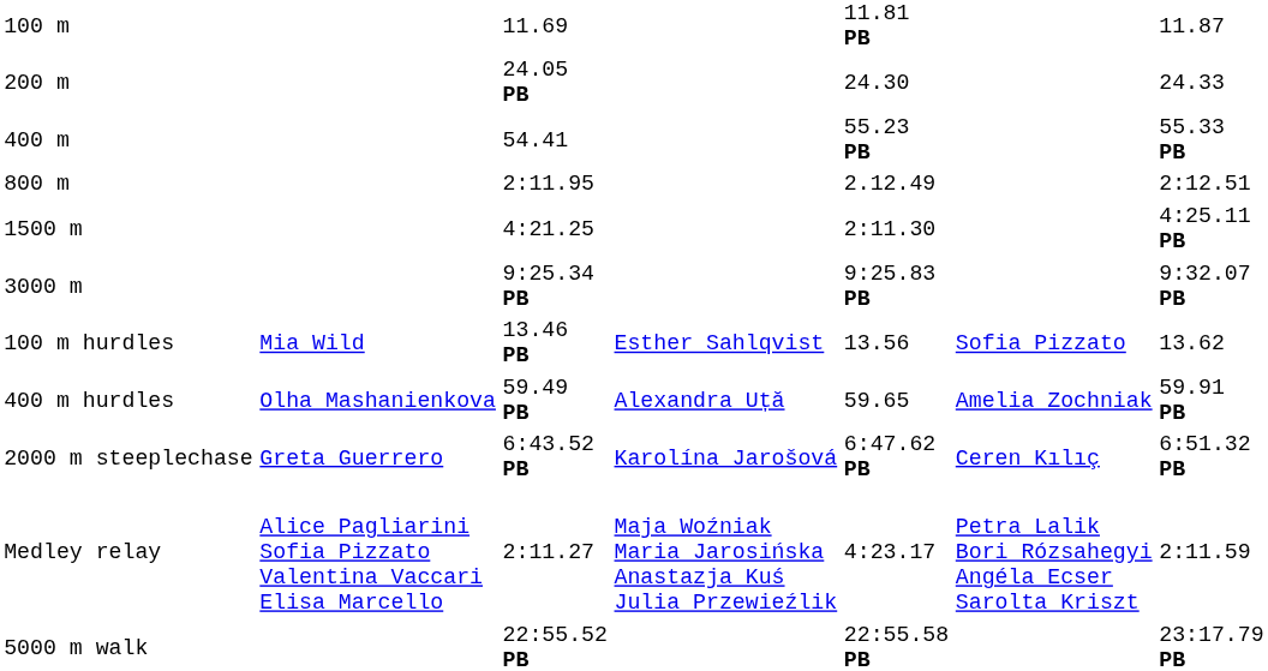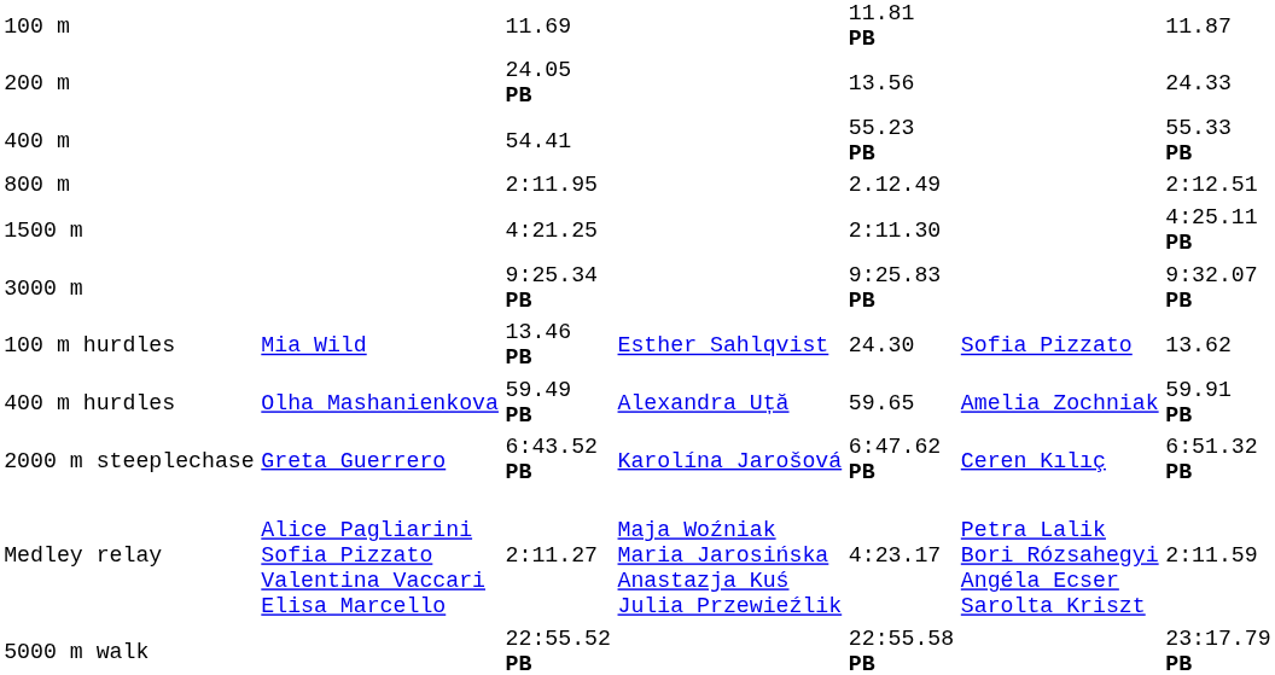 <table>
 <tr>
 <td>100 m</td>
 <td></td>
 <td>11.69</td>
 <td></td>
 <td>11.81<br><strong>PB</strong></td>
 <td></td>
 <td>11.87</td>
 </tr>
 <tr>
 <td>200 m</td>
 <td></td>
 <td>24.05<br><strong>PB</strong></td>
 <td></td>
-<td>24.30</td>
+<td>13.56</td>
 <td></td>
 <td>24.33</td>
 </tr>
 <tr>
 <td>400 m</td>
 <td></td>
 <td>54.41</td>
 <td></td>
 <td>55.23<br><strong>PB</strong></td>
 <td></td>
 <td>55.33<br><strong>PB</strong></td>
 </tr>
 <tr>
 <td>800 m</td>
 <td></td>
 <td>2:11.95</td>
 <td></td>
 <td>2.12.49</td>
 <td></td>
 <td>2:12.51</td>
 </tr>
 <tr>
 <td>1500 m</td>
 <td></td>
 <td>4:21.25</td>
 <td></td>
 <td>2:11.30</td>
 <td></td>
 <td>4:25.11<br><strong>PB</strong></td>
 </tr>
 <tr>
 <td>3000 m</td>
 <td></td>
 <td>9:25.34<br><strong>PB</strong></td>
 <td></td>
 <td>9:25.83<br><strong>PB</strong></td>
 <td></td>
 <td>9:32.07<br><strong>PB</strong></td>
 </tr>
 <tr>
 <td>100 m hurdles</td>
 <td><a href='#'>Mia Wild</a><br></td>
 <td>13.46<br><strong>PB</strong></td>
 <td><a href='#'>Esther Sahlqvist</a><br></td>
-<td>13.56</td>
+<td>24.30</td>
 <td><a href='#'>Sofia Pizzato</a><br></td>
 <td>13.62</td>
 </tr>
 <tr>
 <td>400 m hurdles</td>
 <td><a href='#'>Olha Mashanienkova</a><br></td>
 <td>59.49<br><strong>PB</strong></td>
 <td><a href='#'>Alexandra Uță</a><br></td>
 <td>59.65</td>
 <td><a href='#'>Amelia Zochniak</a><br></td>
 <td>59.91<br><strong>PB</strong></td>
 </tr>
 <tr>
 <td>2000 m steeplechase</td>
 <td><a href='#'>Greta Guerrero</a><br></td>
 <td>6:43.52<br><strong>PB</strong></td>
 <td><a href='#'>Karolína Jarošová</a><br></td>
 <td>6:47.62<br><strong>PB</strong></td>
 <td><a href='#'>Ceren Kılıç</a><br></td>
 <td>6:51.32<br><strong>PB</strong></td>
 </tr>
 <tr>
 <td>Medley relay</td>
 <td><br><a href='#'>Alice Pagliarini</a><br><a href='#'>Sofia Pizzato</a><br><a href='#'>Valentina Vaccari</a><br><a href='#'>Elisa Marcello</a></td>
 <td>2:11.27</td>
 <td><br><a href='#'>Maja Woźniak</a><br><a href='#'>Maria Jarosińska</a><br><a href='#'>Anastazja Kuś</a><br><a href='#'>Julia Przewieźlik</a></td>
 <td>4:23.17</td>
 <td><br><a href='#'>Petra Lalik</a><br><a href='#'>Bori Rózsahegyi</a><br><a href='#'>Angéla Ecser</a><br><a href='#'>Sarolta Kriszt</a></td>
 <td>2:11.59</td>
 </tr>
 <tr>
 <td>5000 m walk</td>
 <td></td>
 <td>22:55.52<br><strong>PB</strong></td>
 <td></td>
 <td>22:55.58<br><strong>PB</strong></td>
 <td></td>
 <td>23:17.79<br><strong>PB</strong></td>
 </tr>
 </table>
